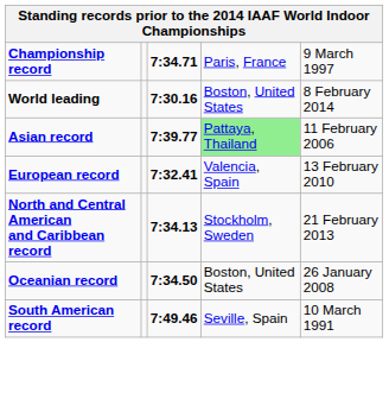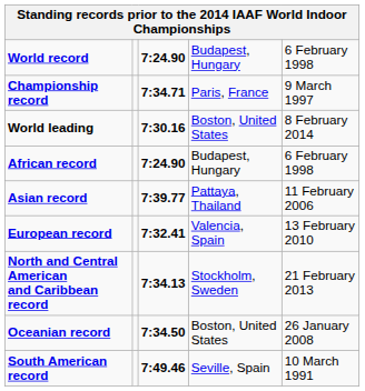 <table class="wikitable" width=70%>
 <tr>
 <th colspan="5">Standing records prior to the 2014 IAAF World Indoor Championships</th>
+</tr>
+<tr>
+<td><strong><a href='#'>World record</a></strong></td>
+<td></td>
+<td><strong>7:24.90</strong></td>
+<td><a href='#'>Budapest</a>, <a href='#'>Hungary</a></td>
+<td>6 February 1998</td>
 </tr>
 <tr>
 <td><strong><a href='#'>Championship record</a></strong></td>
 <td></td>
 <td><strong>7:34.71</strong></td>
 <td><a href='#'>Paris</a>, <a href='#'>France</a></td>
 <td>9 March 1997</td>
 </tr>
 <tr>
 <td><strong>World leading</strong></td>
 <td></td>
 <td><strong>7:30.16 </strong></td>
 <td><a href='#'>Boston</a>, <a href='#'>United States</a></td>
 <td>8 February 2014</td>
 </tr>
 <tr>
+<td><strong><a href='#'>African record</a></strong></td>
+<td></td>
+<td><strong>7:24.90</strong></td>
+<td>Budapest, Hungary</td>
+<td>6 February 1998</td>
+</tr>
+<tr>
 <td><strong><a href='#'>Asian record</a></strong></td>
 <td></td>
 <td><strong>7:39.77</strong></td>
-<td style="background: lightgreen;"><a href='#'>Pattaya</a>, <a href='#'>Thailand</a></td>
+<td><a href='#'>Pattaya</a>, <a href='#'>Thailand</a></td>
 <td>11 February 2006</td>
 </tr>
 <tr>
 <td><strong><a href='#'>European record</a></strong></td>
 <td></td>
 <td><strong>7:32.41</strong></td>
 <td><a href='#'>Valencia</a>, <a href='#'>Spain</a></td>
 <td>13 February 2010</td>
 </tr>
 <tr>
 <td><strong><a href='#'>North and Central American <br>and Caribbean record</a></strong></td>
 <td></td>
 <td><strong>7:34.13 </strong></td>
 <td><a href='#'>Stockholm</a>, <a href='#'>Sweden</a></td>
 <td>21 February 2013</td>
 </tr>
 <tr>
 <td><strong><a href='#'>Oceanian record</a></strong></td>
 <td></td>
 <td><strong>7:34.50</strong></td>
 <td>Boston, United States</td>
 <td>26 January 2008</td>
 </tr>
 <tr>
 <td><strong><a href='#'>South American record</a></strong></td>
 <td></td>
 <td><strong>7:49.46</strong></td>
 <td><a href='#'>Seville</a>, Spain</td>
 <td>10 March 1991</td>
 </tr>
 </table>
